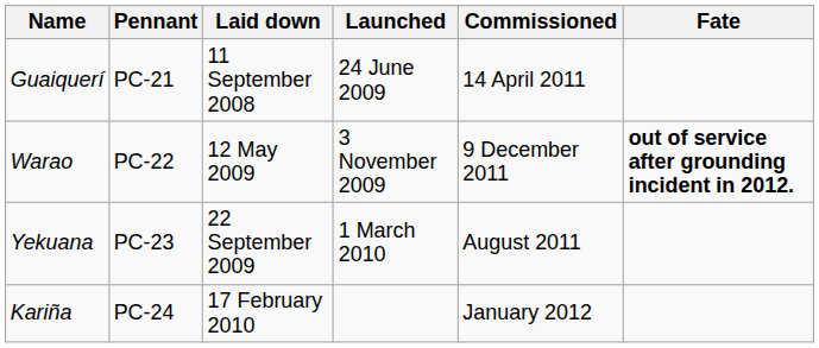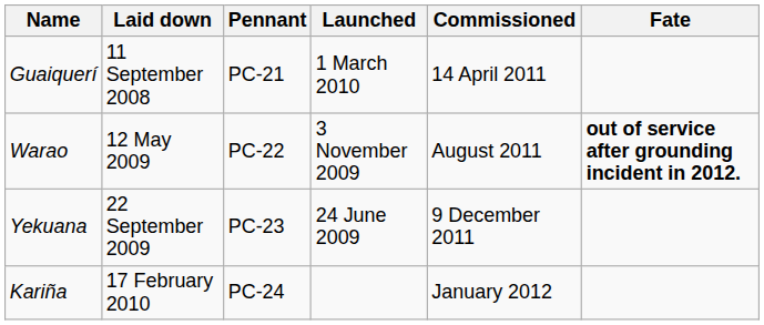 <table class="wikitable">
 <tr>
 <th>Name</th>
+<th>Laid down</th>
 <th>Pennant</th>
-<th>Laid down</th>
 <th>Launched</th>
 <th>Commissioned</th>
 <th>Fate</th>
 </tr>
 <tr>
 <td><em>Guaiquerí</em></td>
+<td>11 September 2008</td>
 <td>PC-21</td>
-<td>11 September 2008</td>
-<td>24 June 2009</td>
+<td>1 March 2010</td>
 <td>14 April 2011</td>
 <td></td>
 </tr>
 <tr>
 <td><em>Warao</em></td>
+<td>12 May 2009</td>
 <td>PC-22</td>
-<td>12 May 2009</td>
 <td>3 November 2009</td>
-<td>9 December 2011</td>
+<td>August 2011</td>
 <td><strong>out of service after grounding incident in 2012.</strong></td>
 </tr>
 <tr>
 <td><em>Yekuana</em></td>
+<td>22 September 2009</td>
 <td>PC-23</td>
-<td>22 September 2009</td>
-<td>1 March 2010</td>
-<td>August 2011</td>
+<td>24 June 2009</td>
+<td>9 December 2011</td>
 <td></td>
 </tr>
 <tr>
 <td><em>Kariña</em></td>
+<td>17 February 2010</td>
 <td>PC-24</td>
-<td>17 February 2010</td>
 <td></td>
 <td>January 2012</td>
 <td></td>
 </tr>
 </table>
